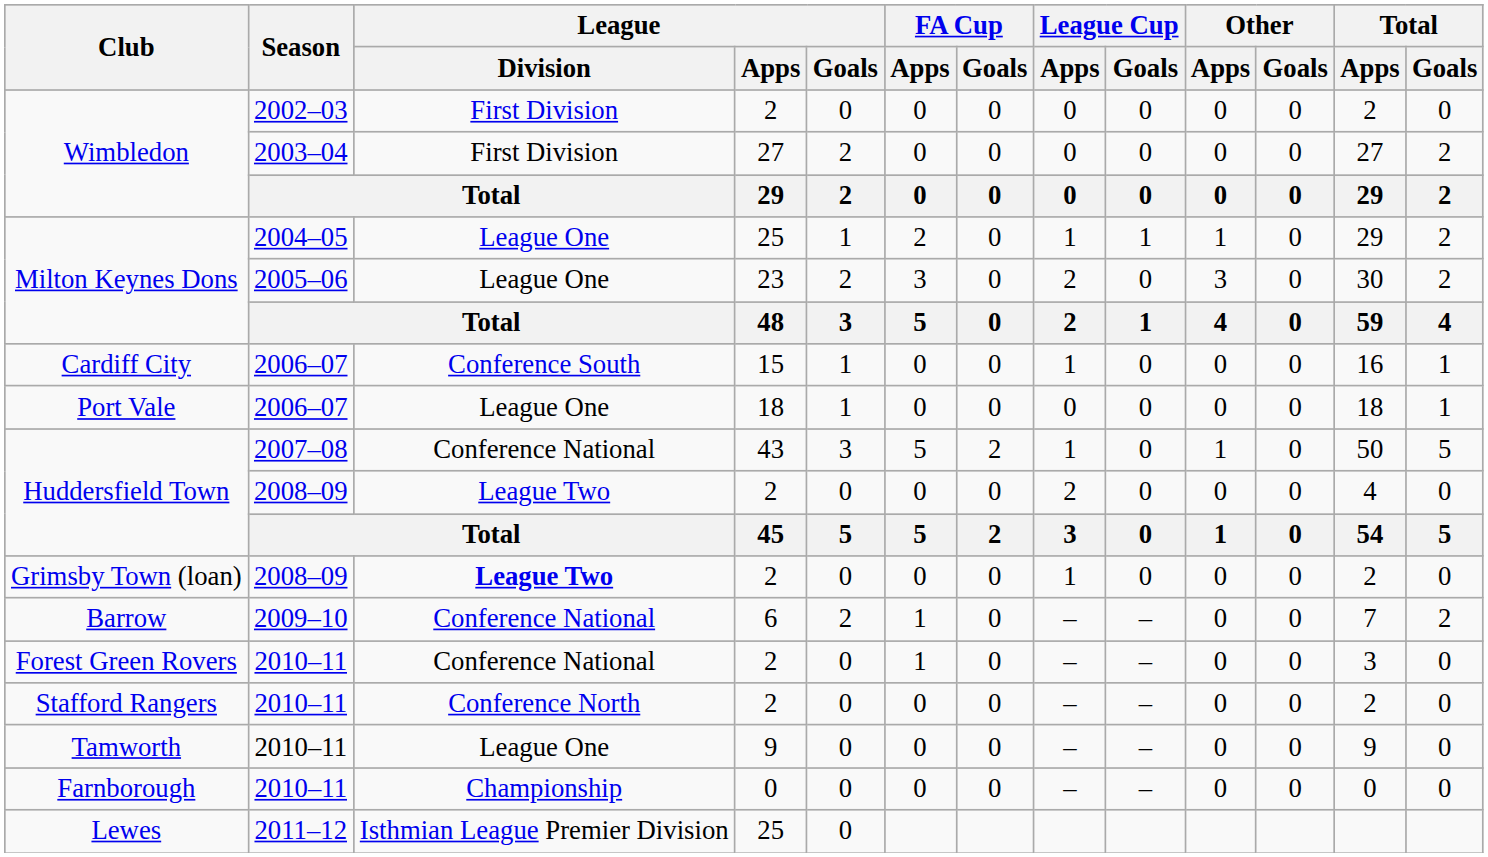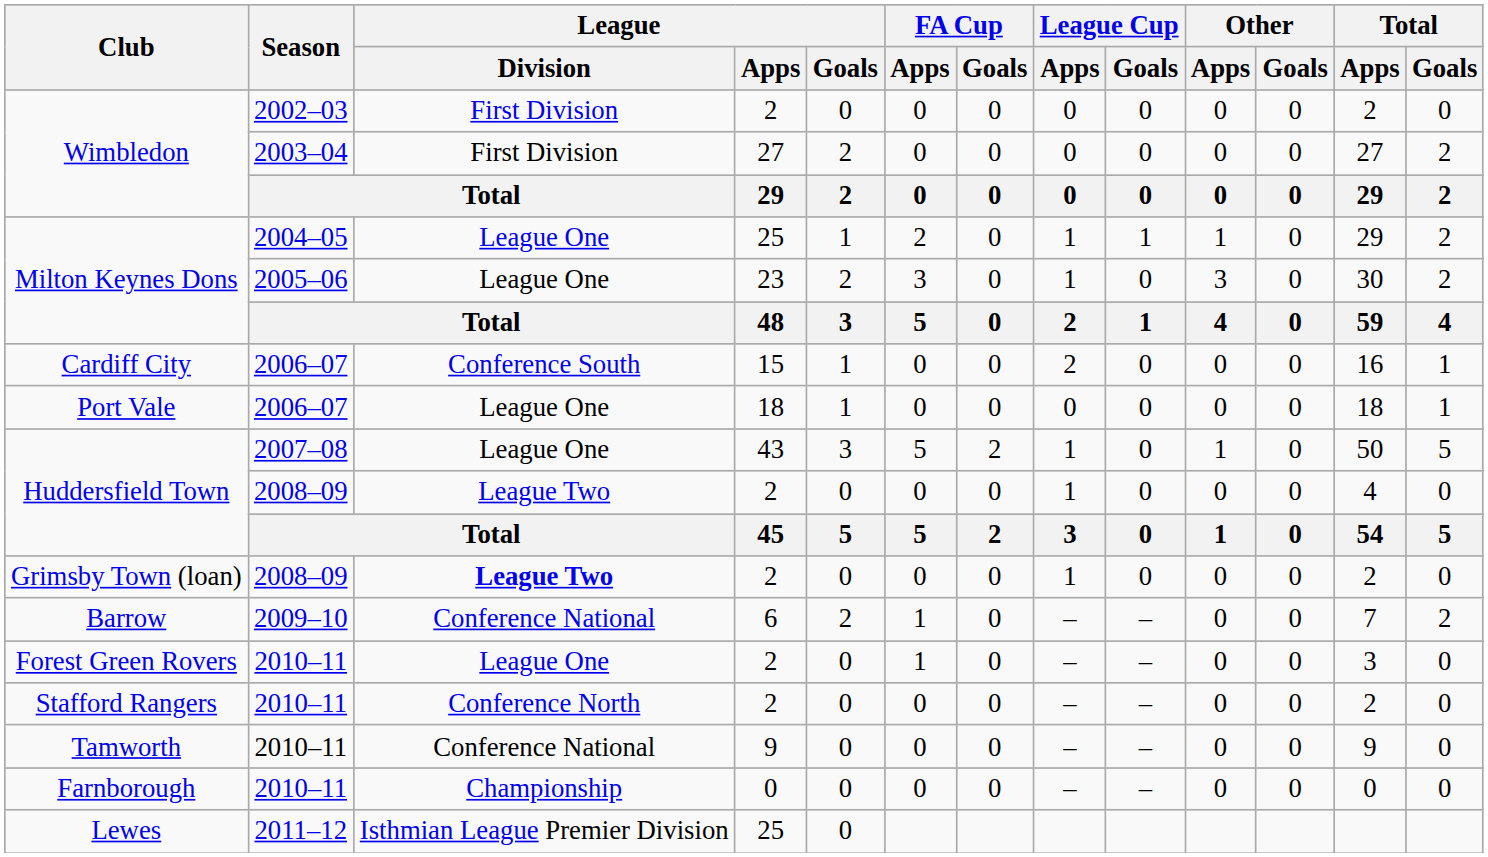 <table class="wikitable" style="text-align:center">
 <tr>
 <th rowspan="2">Club</th>
 <th rowspan="2">Season</th>
 <th colspan="3">League</th>
 <th colspan="2"><a href='#'>FA Cup</a></th>
 <th colspan="2"><a href='#'>League Cup</a></th>
 <th colspan="2">Other</th>
 <th colspan="2">Total</th>
 </tr>
 <tr>
 <th>Division</th>
 <th>Apps</th>
 <th>Goals</th>
 <th>Apps</th>
 <th>Goals</th>
 <th>Apps</th>
 <th>Goals</th>
 <th>Apps</th>
 <th>Goals</th>
 <th>Apps</th>
 <th>Goals</th>
 </tr>
 <tr>
 <td rowspan="3"><a href='#'>Wimbledon</a></td>
 <td><a href='#'>2002–03</a></td>
 <td><a href='#'>First Division</a></td>
 <td>2</td>
 <td>0</td>
 <td>0</td>
 <td>0</td>
 <td>0</td>
 <td>0</td>
 <td>0</td>
 <td>0</td>
 <td>2</td>
 <td>0</td>
 </tr>
 <tr>
 <td><a href='#'>2003–04</a></td>
 <td>First Division</td>
 <td>27</td>
 <td>2</td>
 <td>0</td>
 <td>0</td>
 <td>0</td>
 <td>0</td>
 <td>0</td>
 <td>0</td>
 <td>27</td>
 <td>2</td>
 </tr>
 <tr>
 <th colspan="2">Total</th>
 <th>29</th>
 <th>2</th>
 <th>0</th>
 <th>0</th>
 <th>0</th>
 <th>0</th>
 <th>0</th>
 <th>0</th>
 <th>29</th>
 <th>2</th>
 </tr>
 <tr>
 <td rowspan="3"><a href='#'>Milton Keynes Dons</a></td>
 <td><a href='#'>2004–05</a></td>
 <td><a href='#'>League One</a></td>
 <td>25</td>
 <td>1</td>
 <td>2</td>
 <td>0</td>
 <td>1</td>
 <td>1</td>
 <td>1</td>
 <td>0</td>
 <td>29</td>
 <td>2</td>
 </tr>
 <tr>
 <td><a href='#'>2005–06</a></td>
 <td>League One</td>
 <td>23</td>
 <td>2</td>
 <td>3</td>
 <td>0</td>
-<td>2</td>
+<td>1</td>
 <td>0</td>
 <td>3</td>
 <td>0</td>
 <td>30</td>
 <td>2</td>
 </tr>
 <tr>
 <th colspan="2">Total</th>
 <th>48</th>
 <th>3</th>
 <th>5</th>
 <th>0</th>
 <th>2</th>
 <th>1</th>
 <th>4</th>
 <th>0</th>
 <th>59</th>
 <th>4</th>
 </tr>
 <tr>
 <td><a href='#'>Cardiff City</a></td>
 <td><a href='#'>2006–07</a></td>
 <td><a href='#'>Conference South</a></td>
 <td>15</td>
 <td>1</td>
 <td>0</td>
 <td>0</td>
-<td>1</td>
+<td>2</td>
 <td>0</td>
 <td>0</td>
 <td>0</td>
 <td>16</td>
 <td>1</td>
 </tr>
 <tr>
 <td><a href='#'>Port Vale</a></td>
 <td><a href='#'>2006–07</a></td>
 <td>League One</td>
 <td>18</td>
 <td>1</td>
 <td>0</td>
 <td>0</td>
 <td>0</td>
 <td>0</td>
 <td>0</td>
 <td>0</td>
 <td>18</td>
 <td>1</td>
 </tr>
 <tr>
 <td rowspan="3"><a href='#'>Huddersfield Town</a></td>
 <td><a href='#'>2007–08</a></td>
-<td>Conference National</td>
+<td>League One</td>
 <td>43</td>
 <td>3</td>
 <td>5</td>
 <td>2</td>
 <td>1</td>
 <td>0</td>
 <td>1</td>
 <td>0</td>
 <td>50</td>
 <td>5</td>
 </tr>
 <tr>
 <td><a href='#'>2008–09</a></td>
 <td><a href='#'>League Two</a></td>
 <td>2</td>
 <td>0</td>
 <td>0</td>
 <td>0</td>
-<td>2</td>
+<td>1</td>
 <td>0</td>
 <td>0</td>
 <td>0</td>
 <td>4</td>
 <td>0</td>
 </tr>
 <tr>
 <th colspan="2">Total</th>
 <th>45</th>
 <th>5</th>
 <th>5</th>
 <th>2</th>
 <th>3</th>
 <th>0</th>
 <th>1</th>
 <th>0</th>
 <th>54</th>
 <th>5</th>
 </tr>
 <tr>
 <td><a href='#'>Grimsby Town</a> (loan)</td>
 <td><a href='#'>2008–09</a></td>
 <td><strong><a href='#'>League Two</a></strong></td>
 <td>2</td>
 <td>0</td>
 <td>0</td>
 <td>0</td>
 <td>1</td>
 <td>0</td>
 <td>0</td>
 <td>0</td>
 <td>2</td>
 <td>0</td>
 </tr>
 <tr>
 <td><a href='#'>Barrow</a></td>
 <td><a href='#'>2009–10</a></td>
 <td><a href='#'>Conference National</a></td>
 <td>6</td>
 <td>2</td>
 <td>1</td>
 <td>0</td>
 <td>–</td>
 <td>–</td>
 <td>0</td>
 <td>0</td>
 <td>7</td>
 <td>2</td>
 </tr>
 <tr>
 <td><a href='#'>Forest Green Rovers</a></td>
 <td><a href='#'>2010–11</a></td>
-<td>Conference National</td>
+<td><a href='#'>League One</a></td>
 <td>2</td>
 <td>0</td>
 <td>1</td>
 <td>0</td>
 <td>–</td>
 <td>–</td>
 <td>0</td>
 <td>0</td>
 <td>3</td>
 <td>0</td>
 </tr>
 <tr>
 <td><a href='#'>Stafford Rangers</a></td>
 <td><a href='#'>2010–11</a></td>
 <td><a href='#'>Conference North</a></td>
 <td>2</td>
 <td>0</td>
 <td>0</td>
 <td>0</td>
 <td>–</td>
 <td>–</td>
 <td>0</td>
 <td>0</td>
 <td>2</td>
 <td>0</td>
 </tr>
 <tr>
 <td><a href='#'>Tamworth</a></td>
 <td>2010–11</td>
-<td>League One</td>
+<td>Conference National</td>
 <td>9</td>
 <td>0</td>
 <td>0</td>
 <td>0</td>
 <td>–</td>
 <td>–</td>
 <td>0</td>
 <td>0</td>
 <td>9</td>
 <td>0</td>
 </tr>
 <tr>
 <td><a href='#'>Farnborough</a></td>
 <td><a href='#'>2010–11</a></td>
 <td><a href='#'>Championship</a></td>
 <td>0</td>
 <td>0</td>
 <td>0</td>
 <td>0</td>
 <td>–</td>
 <td>–</td>
 <td>0</td>
 <td>0</td>
 <td>0</td>
 <td>0</td>
 </tr>
 <tr>
 <td><a href='#'>Lewes</a></td>
 <td><a href='#'>2011–12</a></td>
 <td><a href='#'>Isthmian League</a> Premier Division</td>
 <td>25</td>
 <td>0</td>
 <td></td>
 <td></td>
 <td></td>
 <td></td>
 <td></td>
 <td></td>
 <td></td>
 <td></td>
 </tr>
 </table>
